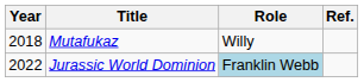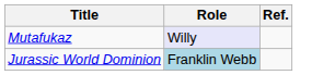 <table class="wikitable">
 <tr>
-<th>Year</th>
 <th>Title</th>
 <th>Role</th>
 <th>Ref.</th>
 </tr>
 <tr>
-<td>2018</td>
 <td><em><a href='#'>Mutafukaz</a></em></td>
-<td>Willy</td>
+<td style="background: lavender;">Willy</td>
 <td></td>
 </tr>
 <tr>
-<td>2022</td>
 <td><em><a href='#'>Jurassic World Dominion</a></em></td>
 <td style="background: lightblue;">Franklin Webb</td>
 <td></td>
 </tr>
 </table>
